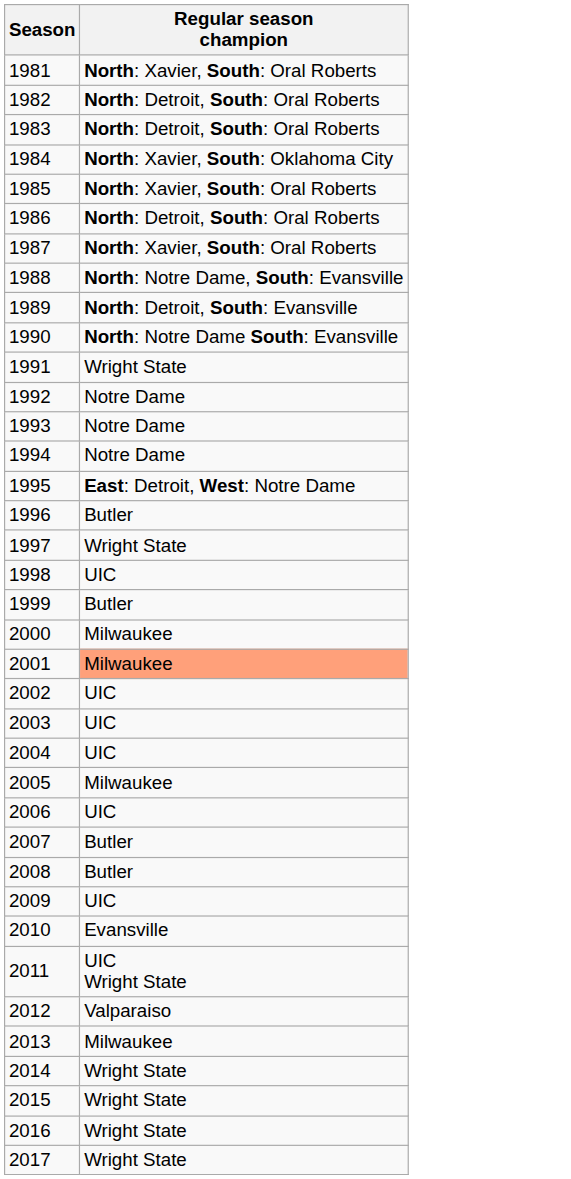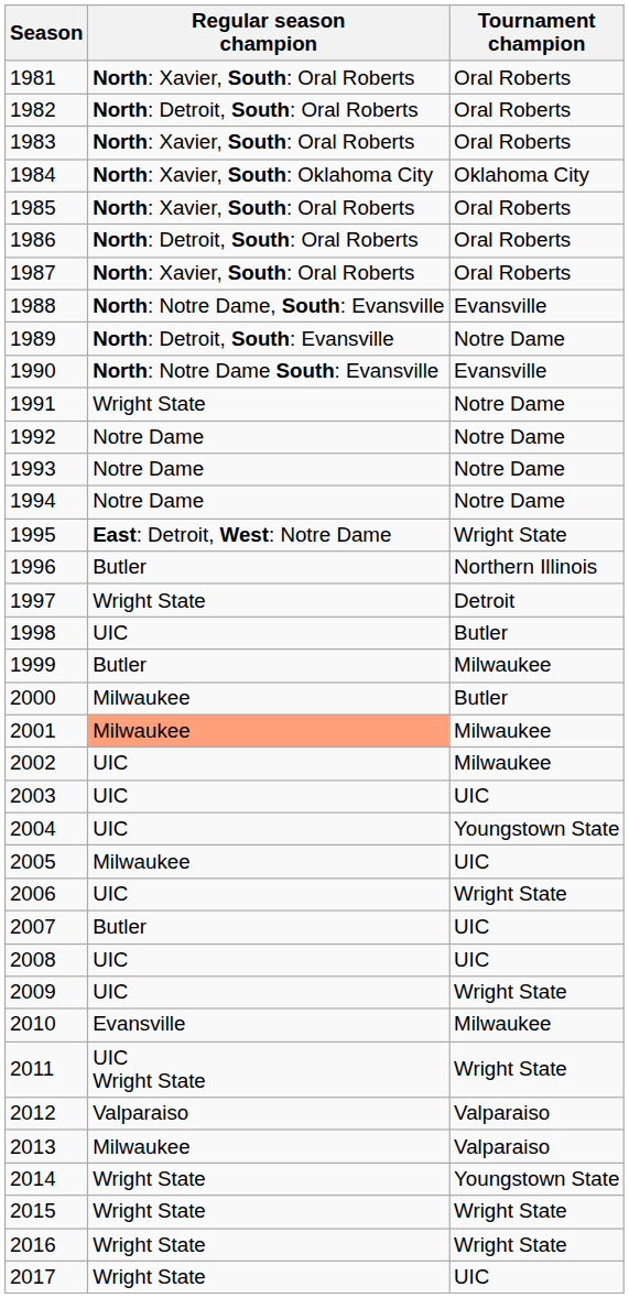 <table class="wikitable sortable">
 <tr>
 <th>Season</th>
 <th>Regular season<br>champion</th>
+<th>Tournament<br>champion</th>
 </tr>
 <tr>
 <td>1981</td>
 <td><strong>North</strong>: Xavier, <strong>South</strong>: Oral Roberts</td>
+<td>Oral Roberts</td>
 </tr>
 <tr>
 <td>1982</td>
 <td><strong>North</strong>: Detroit, <strong>South</strong>: Oral Roberts</td>
+<td>Oral Roberts</td>
 </tr>
 <tr>
 <td>1983</td>
-<td><strong>North</strong>: Detroit, <strong>South</strong>: Oral Roberts</td>
+<td><strong>North</strong>: Xavier, <strong>South</strong>: Oral Roberts</td>
+<td>Oral Roberts</td>
 </tr>
 <tr>
 <td>1984</td>
 <td><strong>North</strong>: Xavier, <strong>South</strong>: Oklahoma City</td>
+<td>Oklahoma City</td>
 </tr>
 <tr>
 <td>1985</td>
 <td><strong>North</strong>: Xavier, <strong>South</strong>: Oral Roberts</td>
+<td>Oral Roberts</td>
 </tr>
 <tr>
 <td>1986</td>
 <td><strong>North</strong>: Detroit, <strong>South</strong>: Oral Roberts</td>
+<td>Oral Roberts</td>
 </tr>
 <tr>
 <td>1987</td>
 <td><strong>North</strong>: Xavier, <strong>South</strong>: Oral Roberts</td>
+<td>Oral Roberts</td>
 </tr>
 <tr>
 <td>1988</td>
 <td><strong>North</strong>: Notre Dame, <strong>South</strong>: Evansville</td>
+<td>Evansville</td>
 </tr>
 <tr>
 <td>1989</td>
 <td><strong>North</strong>: Detroit, <strong>South</strong>: Evansville</td>
+<td>Notre Dame</td>
 </tr>
 <tr>
 <td>1990</td>
 <td><strong>North</strong>: Notre Dame <strong>South</strong>: Evansville</td>
+<td>Evansville</td>
 </tr>
 <tr>
 <td>1991</td>
 <td>Wright State</td>
+<td>Notre Dame</td>
 </tr>
 <tr>
 <td>1992</td>
+<td>Notre Dame</td>
 <td>Notre Dame</td>
 </tr>
 <tr>
 <td>1993</td>
 <td>Notre Dame</td>
+<td>Notre Dame</td>
 </tr>
 <tr>
 <td>1994</td>
+<td>Notre Dame</td>
 <td>Notre Dame</td>
 </tr>
 <tr>
 <td>1995</td>
 <td><strong>East</strong>: Detroit, <strong>West</strong>: Notre Dame</td>
+<td>Wright State</td>
 </tr>
 <tr>
 <td>1996</td>
 <td>Butler</td>
+<td>Northern Illinois</td>
 </tr>
 <tr>
 <td>1997</td>
 <td>Wright State</td>
+<td>Detroit</td>
 </tr>
 <tr>
 <td>1998</td>
 <td>UIC</td>
+<td>Butler</td>
 </tr>
 <tr>
 <td>1999</td>
 <td>Butler</td>
+<td>Milwaukee</td>
 </tr>
 <tr>
 <td>2000</td>
 <td>Milwaukee</td>
+<td>Butler</td>
 </tr>
 <tr>
 <td>2001</td>
 <td style="background: lightsalmon;">Milwaukee</td>
+<td>Milwaukee</td>
 </tr>
 <tr>
 <td>2002</td>
 <td>UIC</td>
+<td>Milwaukee</td>
 </tr>
 <tr>
 <td>2003</td>
+<td>UIC</td>
 <td>UIC</td>
 </tr>
 <tr>
 <td>2004</td>
 <td>UIC</td>
+<td>Youngstown State</td>
 </tr>
 <tr>
 <td>2005</td>
 <td>Milwaukee</td>
+<td>UIC</td>
 </tr>
 <tr>
 <td>2006</td>
 <td>UIC</td>
+<td>Wright State</td>
 </tr>
 <tr>
 <td>2007</td>
 <td>Butler</td>
+<td>UIC</td>
 </tr>
 <tr>
 <td>2008</td>
-<td>Butler</td>
+<td>UIC</td>
+<td>UIC</td>
 </tr>
 <tr>
 <td>2009</td>
 <td>UIC</td>
+<td>Wright State</td>
 </tr>
 <tr>
 <td>2010</td>
 <td>Evansville</td>
+<td>Milwaukee</td>
 </tr>
 <tr>
 <td>2011</td>
 <td>UIC<br>Wright State</td>
+<td>Wright State</td>
 </tr>
 <tr>
 <td>2012</td>
+<td>Valparaiso</td>
 <td>Valparaiso</td>
 </tr>
 <tr>
 <td>2013</td>
 <td>Milwaukee</td>
+<td>Valparaiso</td>
 </tr>
 <tr>
 <td>2014</td>
 <td>Wright State</td>
+<td>Youngstown State</td>
 </tr>
 <tr>
 <td>2015</td>
+<td>Wright State</td>
 <td>Wright State</td>
 </tr>
 <tr>
 <td>2016</td>
 <td>Wright State</td>
+<td>Wright State</td>
 </tr>
 <tr>
 <td>2017</td>
 <td>Wright State</td>
+<td>UIC</td>
 </tr>
 </table>
